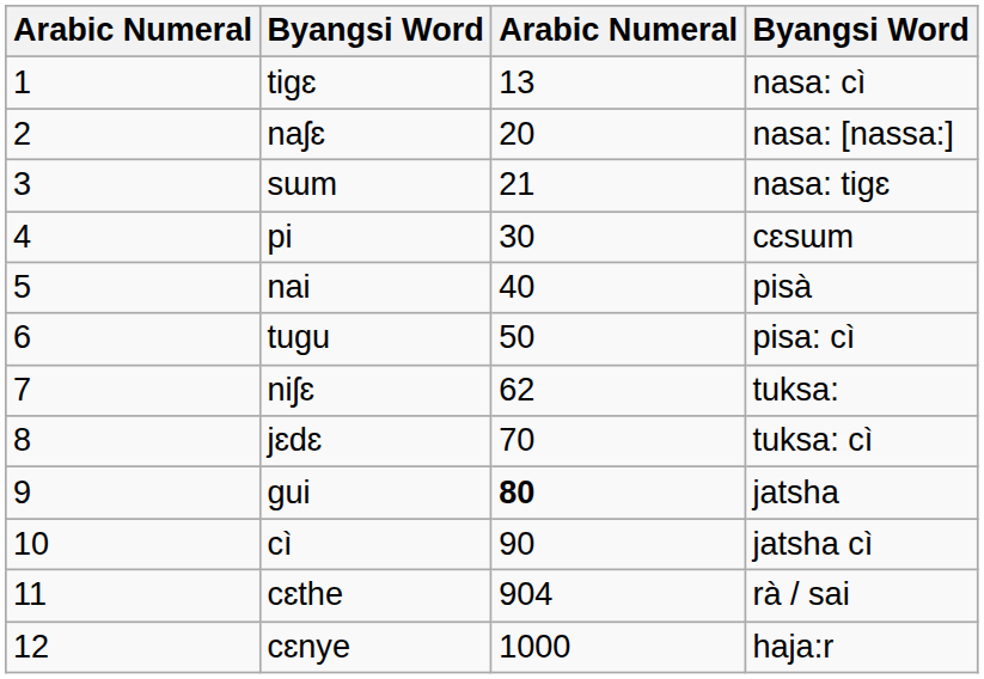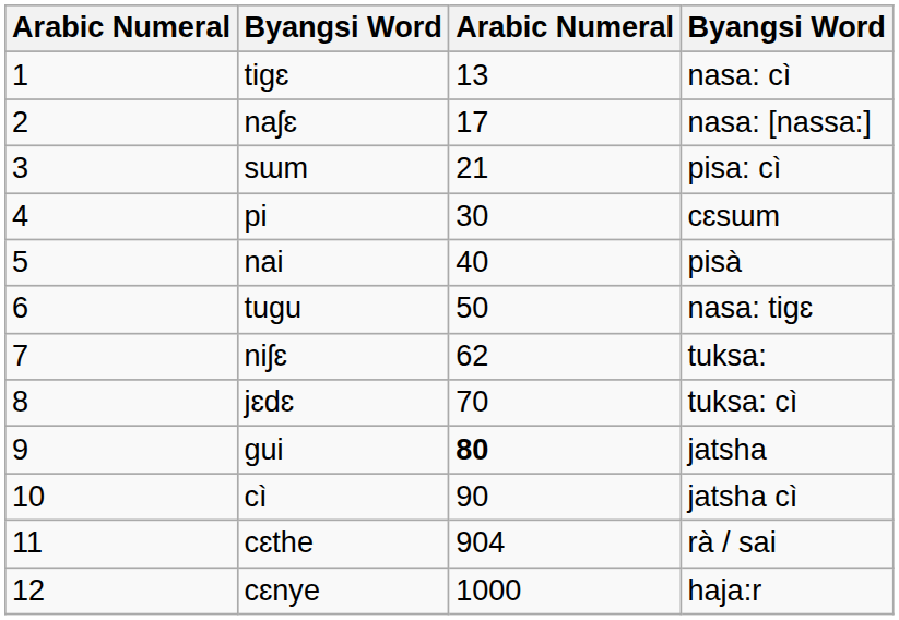 <table class="wikitable">
 <tr>
 <th>Arabic Numeral</th>
 <th>Byangsi Word</th>
 <th>Arabic Numeral</th>
 <th>Byangsi Word</th>
 </tr>
 <tr>
 <td>1</td>
 <td>tiɡɛ</td>
 <td>13</td>
 <td>nasa:  cì</td>
 </tr>
 <tr>
 <td>2</td>
 <td>naʃɛ</td>
-<td>20</td>
+<td>17</td>
 <td>nasa: [nassa:]</td>
 </tr>
 <tr>
 <td>3</td>
 <td>sɯm</td>
 <td>21</td>
-<td>nasa: tiɡɛ</td>
+<td>pisa: cì</td>
 </tr>
 <tr>
 <td>4</td>
 <td>pi</td>
 <td>30</td>
 <td>cɛsɯm</td>
 </tr>
 <tr>
 <td>5</td>
 <td>nai</td>
 <td>40</td>
 <td>pisà</td>
 </tr>
 <tr>
 <td>6</td>
 <td>tugu</td>
 <td>50</td>
-<td>pisa: cì</td>
+<td>nasa: tiɡɛ</td>
 </tr>
 <tr>
 <td>7</td>
 <td>niʃɛ</td>
 <td>62</td>
 <td>tuksa:</td>
 </tr>
 <tr>
 <td>8</td>
 <td>jɛdɛ</td>
 <td>70</td>
 <td>tuksa: cì</td>
 </tr>
 <tr>
 <td>9</td>
 <td>ɡui</td>
 <td><strong>80</strong></td>
 <td>jatsha</td>
 </tr>
 <tr>
 <td>10</td>
 <td>cì</td>
 <td>90</td>
 <td>jatsha cì</td>
 </tr>
 <tr>
 <td>11</td>
 <td>cɛthe</td>
 <td>904</td>
 <td>rà / sai</td>
 </tr>
 <tr>
 <td>12</td>
 <td>cɛnye</td>
 <td>1000</td>
 <td>haja:r</td>
 </tr>
 </table>
